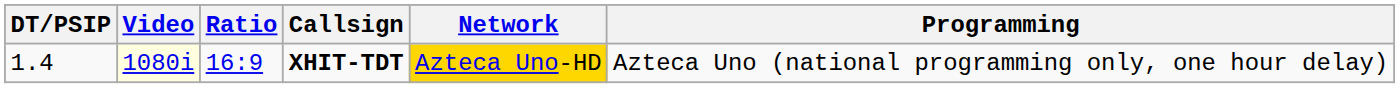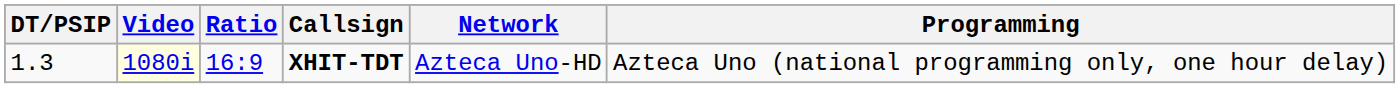 <table class="wikitable sortable">
 <tr>
 <th>DT/PSIP</th>
 <th><a href='#'>Video</a></th>
 <th><a href='#'>Ratio</a></th>
 <th>Callsign</th>
 <th><a href='#'>Network</a></th>
 <th>Programming</th>
 </tr>
 <tr>
-<td>1.4</td>
+<td>1.3</td>
 <td style="background: lightyellow;"><a href='#'>1080i</a></td>
 <td><a href='#'>16:9</a></td>
 <td><strong>XHIT-TDT</strong></td>
-<td style="background: gold;"><a href='#'>Azteca Uno</a>-HD</td>
+<td><a href='#'>Azteca Uno</a>-HD</td>
 <td>Azteca Uno (national programming only, one hour delay)</td>
 </tr>
 </table>
